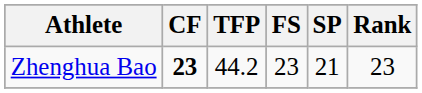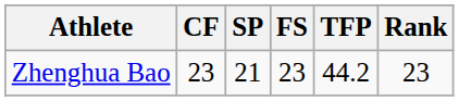 <table class="wikitable" border="1" style="font-size:90%">
 <tr>
 <th>Athlete</th>
 <th>CF</th>
+<th>SP</th>
+<th>FS</th>
 <th>TFP</th>
-<th>FS</th>
-<th>SP</th>
 <th>Rank</th>
 </tr>
 <tr align=center>
 <td align=left><a href='#'>Zhenghua Bao</a></td>
-<td><strong>23</strong></td>
-<td>44.2</td>
 <td>23</td>
 <td>21</td>
 <td>23</td>
+<td>44.2</td>
+<td>23</td>
 </tr>
 </table>
